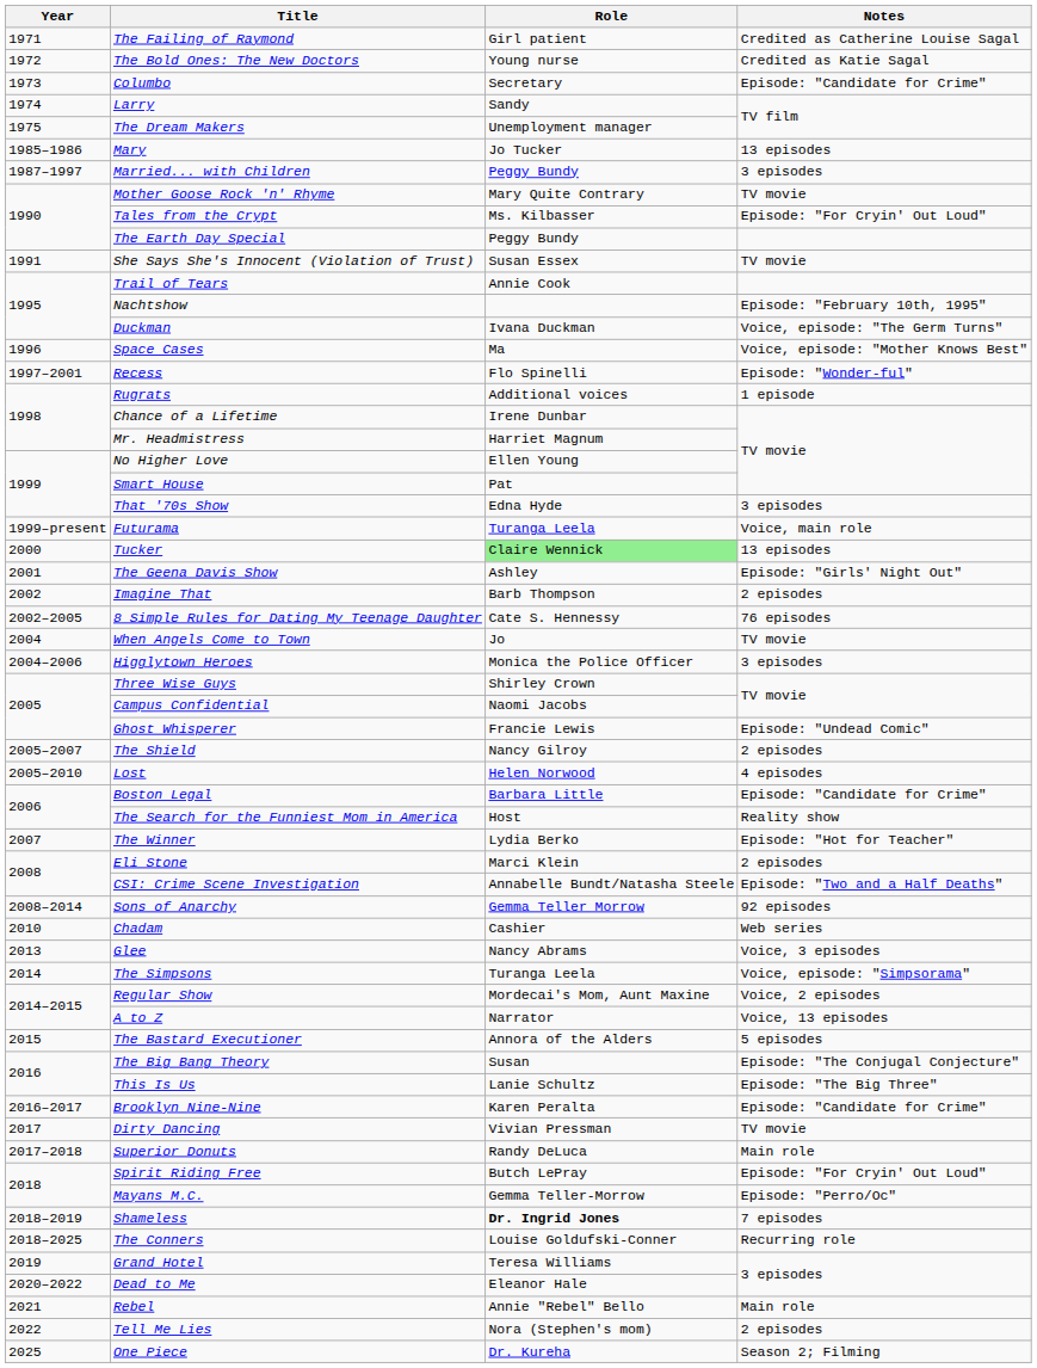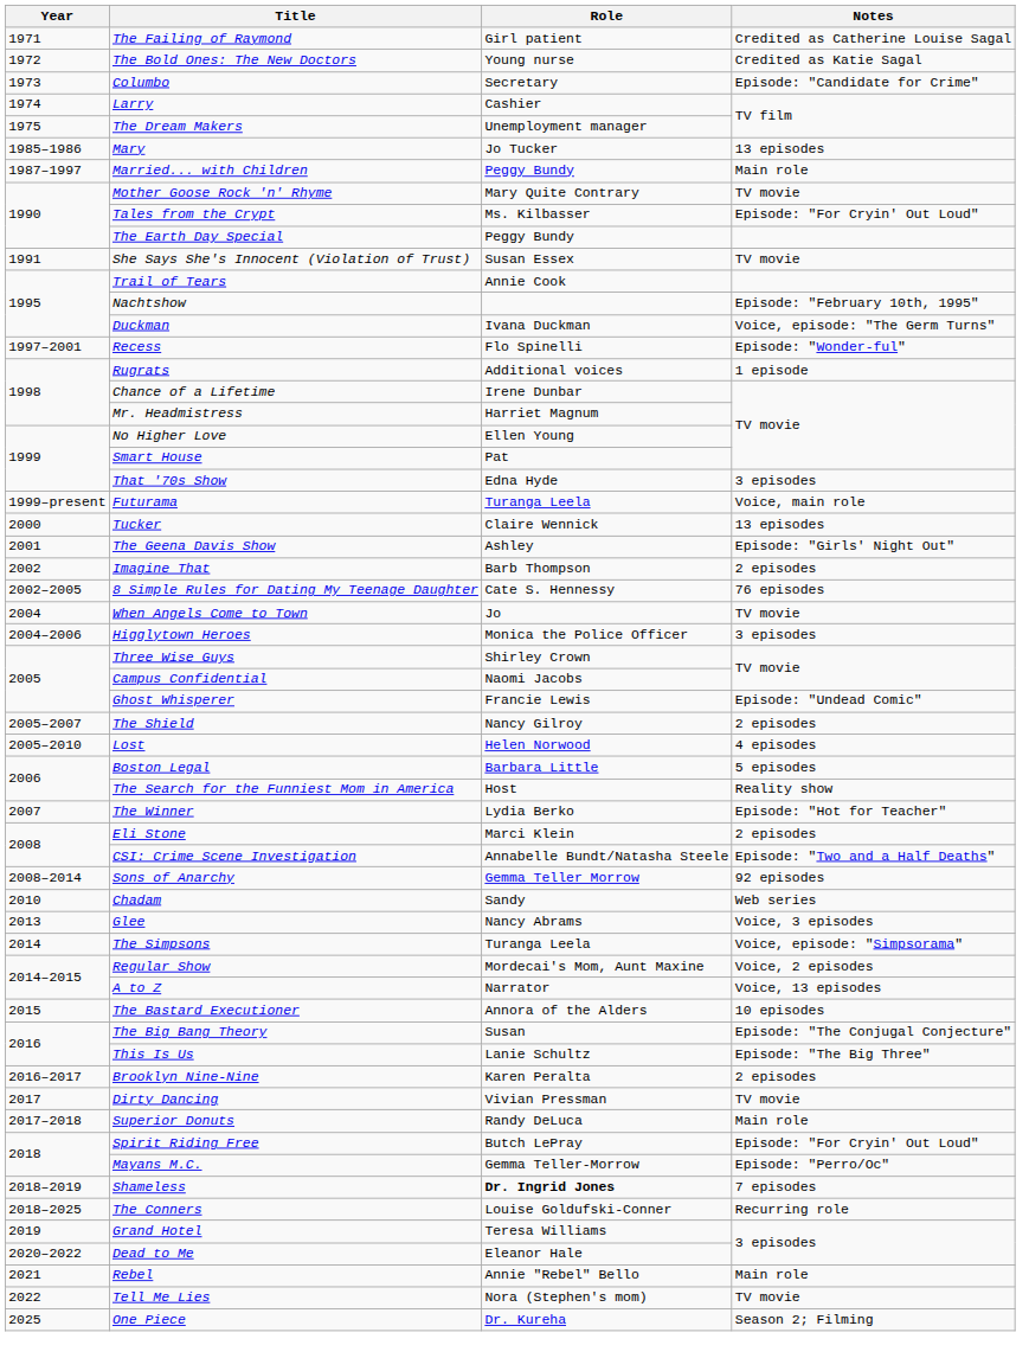 <table class="wikitable sortable">
 <tr>
 <th>Year</th>
 <th>Title</th>
 <th>Role</th>
 <th class="unsortable">Notes</th>
 </tr>
 <tr>
 <td>1971</td>
 <td><em><a href='#'>The Failing of Raymond</a></em></td>
 <td>Girl patient</td>
 <td>Credited as Catherine Louise Sagal</td>
 </tr>
 <tr>
 <td>1972</td>
 <td><em><a href='#'>The Bold Ones: The New Doctors</a></em></td>
 <td>Young nurse</td>
 <td>Credited as Katie Sagal</td>
 </tr>
 <tr>
 <td>1973</td>
 <td><em><a href='#'>Columbo</a></em></td>
 <td>Secretary</td>
 <td>Episode: "Candidate for Crime"</td>
 </tr>
 <tr>
 <td>1974</td>
 <td><em><a href='#'>Larry</a></em></td>
-<td>Sandy</td>
+<td>Cashier</td>
 <td rowspan=2>TV film</td>
 </tr>
 <tr>
 <td>1975</td>
 <td><em><a href='#'>The Dream Makers</a></em></td>
 <td>Unemployment manager</td>
 </tr>
 <tr>
 <td>1985–1986</td>
 <td><em><a href='#'>Mary</a></em></td>
 <td>Jo Tucker</td>
 <td>13 episodes</td>
 </tr>
 <tr>
 <td>1987–1997</td>
 <td><em><a href='#'>Married... with Children</a></em></td>
 <td><a href='#'>Peggy Bundy</a></td>
-<td>3 episodes</td>
+<td>Main role</td>
 </tr>
 <tr>
 <td rowspan=3>1990</td>
 <td><em><a href='#'>Mother Goose Rock 'n' Rhyme</a></em></td>
 <td>Mary Quite Contrary</td>
 <td>TV movie</td>
 </tr>
 <tr>
 <td><em><a href='#'>Tales from the Crypt</a></em></td>
 <td>Ms. Kilbasser</td>
 <td>Episode: "For Cryin' Out Loud"</td>
 </tr>
 <tr>
 <td><em><a href='#'>The Earth Day Special</a></em></td>
 <td>Peggy Bundy</td>
 <td></td>
 </tr>
 <tr>
 <td>1991</td>
 <td><em>She Says She's Innocent (Violation of Trust)</em></td>
 <td>Susan Essex</td>
 <td>TV movie</td>
 </tr>
 <tr>
 <td rowspan=3>1995</td>
 <td><em><a href='#'>Trail of Tears</a></em></td>
 <td>Annie Cook</td>
 <td></td>
 </tr>
 <tr>
 <td><em>Nachtshow</em></td>
 <td></td>
 <td>Episode: "February 10th, 1995"</td>
 </tr>
 <tr>
 <td><em><a href='#'>Duckman</a></em></td>
 <td>Ivana Duckman</td>
 <td>Voice, episode: "The Germ Turns"</td>
-</tr>
-<tr>
-<td>1996</td>
-<td><em><a href='#'>Space Cases</a></em></td>
-<td>Ma</td>
-<td>Voice, episode: "Mother Knows Best"</td>
 </tr>
 <tr>
 <td>1997–2001</td>
 <td><em><a href='#'>Recess</a></em></td>
 <td>Flo Spinelli</td>
 <td>Episode: "<a href='#'>Wonder-ful</a>"</td>
 </tr>
 <tr>
 <td rowspan=3>1998</td>
 <td><em><a href='#'>Rugrats</a></em></td>
 <td>Additional voices</td>
 <td>1 episode</td>
 </tr>
 <tr>
 <td><em>Chance of a Lifetime</em></td>
 <td>Irene Dunbar</td>
 <td rowspan=4>TV movie</td>
 </tr>
 <tr>
 <td><em>Mr. Headmistress</em></td>
 <td>Harriet Magnum</td>
 </tr>
 <tr>
 <td rowspan=3>1999</td>
 <td><em>No Higher Love</em></td>
 <td>Ellen Young</td>
 </tr>
 <tr>
 <td><em><a href='#'>Smart House</a></em></td>
 <td>Pat</td>
 </tr>
 <tr>
 <td><em><a href='#'>That '70s Show</a></em></td>
 <td>Edna Hyde</td>
 <td>3 episodes</td>
 </tr>
 <tr>
 <td>1999–present</td>
 <td><em><a href='#'>Futurama</a></em></td>
 <td><a href='#'>Turanga Leela</a></td>
 <td>Voice, main role</td>
 </tr>
 <tr>
 <td>2000</td>
 <td><em><a href='#'>Tucker</a></em></td>
-<td style="background: lightgreen;">Claire Wennick</td>
+<td>Claire Wennick</td>
 <td>13 episodes</td>
 </tr>
 <tr>
 <td>2001</td>
 <td><em><a href='#'>The Geena Davis Show</a></em></td>
 <td>Ashley</td>
 <td>Episode: "Girls' Night Out"</td>
 </tr>
 <tr>
 <td>2002</td>
 <td><em><a href='#'>Imagine That</a></em></td>
 <td>Barb Thompson</td>
 <td>2 episodes</td>
 </tr>
 <tr>
 <td>2002–2005</td>
 <td><em><a href='#'>8 Simple Rules for Dating My Teenage Daughter</a></em></td>
 <td>Cate S. Hennessy</td>
 <td>76 episodes</td>
 </tr>
 <tr>
 <td>2004</td>
 <td><em><a href='#'>When Angels Come to Town</a></em></td>
 <td>Jo</td>
 <td>TV movie</td>
 </tr>
 <tr>
 <td>2004–2006</td>
 <td><em><a href='#'>Higglytown Heroes</a></em></td>
 <td>Monica the Police Officer</td>
 <td>3 episodes</td>
 </tr>
 <tr>
 <td rowspan=3>2005</td>
 <td><em><a href='#'>Three Wise Guys</a></em></td>
 <td>Shirley Crown</td>
 <td rowspan=2>TV movie</td>
 </tr>
 <tr>
 <td><em><a href='#'>Campus Confidential</a></em></td>
 <td>Naomi Jacobs</td>
 </tr>
 <tr>
 <td><em><a href='#'>Ghost Whisperer</a></em></td>
 <td>Francie Lewis</td>
 <td>Episode: "Undead Comic"</td>
 </tr>
 <tr>
 <td>2005–2007</td>
 <td><em><a href='#'>The Shield</a></em></td>
 <td>Nancy Gilroy</td>
 <td>2 episodes</td>
 </tr>
 <tr>
 <td>2005–2010</td>
 <td><em><a href='#'>Lost</a></em></td>
 <td><a href='#'>Helen Norwood</a></td>
 <td>4 episodes</td>
 </tr>
 <tr>
 <td rowspan=2>2006</td>
 <td><em><a href='#'>Boston Legal</a></em></td>
 <td><a href='#'>Barbara Little</a></td>
-<td>Episode: "Candidate for Crime"</td>
+<td>5 episodes</td>
 </tr>
 <tr>
 <td><em><a href='#'>The Search for the Funniest Mom in America</a></em></td>
 <td>Host</td>
 <td>Reality show</td>
 </tr>
 <tr>
 <td>2007</td>
 <td><em><a href='#'>The Winner</a></em></td>
 <td>Lydia Berko</td>
 <td>Episode: "Hot for Teacher"</td>
 </tr>
 <tr>
 <td rowspan=2>2008</td>
 <td><em><a href='#'>Eli Stone</a></em></td>
 <td>Marci Klein</td>
 <td>2 episodes</td>
 </tr>
 <tr>
 <td><em><a href='#'>CSI: Crime Scene Investigation</a></em></td>
 <td>Annabelle Bundt/Natasha Steele</td>
 <td>Episode: "<a href='#'>Two and a Half Deaths</a>"</td>
 </tr>
 <tr>
 <td>2008–2014</td>
 <td><em><a href='#'>Sons of Anarchy</a></em></td>
 <td><a href='#'>Gemma Teller Morrow</a></td>
 <td>92 episodes</td>
 </tr>
 <tr>
 <td>2010</td>
 <td><em><a href='#'>Chadam</a></em></td>
-<td>Cashier</td>
+<td>Sandy</td>
 <td>Web series</td>
 </tr>
 <tr>
 <td>2013</td>
 <td><em><a href='#'>Glee</a></em></td>
 <td>Nancy Abrams</td>
 <td>Voice, 3 episodes</td>
 </tr>
 <tr>
 <td>2014</td>
 <td><em><a href='#'>The Simpsons</a></em></td>
 <td>Turanga Leela</td>
 <td>Voice, episode: "<a href='#'>Simpsorama</a>"</td>
 </tr>
 <tr>
 <td rowspan=2>2014–2015</td>
 <td><em><a href='#'>Regular Show</a></em></td>
 <td>Mordecai's Mom, Aunt Maxine</td>
 <td>Voice, 2 episodes</td>
 </tr>
 <tr>
 <td><em><a href='#'>A to Z</a></em></td>
 <td>Narrator</td>
 <td>Voice, 13 episodes</td>
 </tr>
 <tr>
 <td>2015</td>
 <td><em><a href='#'>The Bastard Executioner</a></em></td>
 <td>Annora of the Alders</td>
-<td>5 episodes</td>
+<td>10 episodes</td>
 </tr>
 <tr>
 <td rowspan=2>2016</td>
 <td><em><a href='#'>The Big Bang Theory</a></em></td>
 <td>Susan</td>
 <td>Episode: "The Conjugal Conjecture"</td>
 </tr>
 <tr>
 <td><em><a href='#'>This Is Us</a></em></td>
 <td>Lanie Schultz</td>
 <td>Episode: "The Big Three"</td>
 </tr>
 <tr>
 <td>2016–2017</td>
 <td><em><a href='#'>Brooklyn Nine-Nine</a></em></td>
 <td>Karen Peralta</td>
-<td>Episode: "Candidate for Crime"</td>
+<td>2 episodes</td>
 </tr>
 <tr>
 <td>2017</td>
 <td><em><a href='#'>Dirty Dancing</a></em></td>
 <td>Vivian Pressman</td>
 <td>TV movie</td>
 </tr>
 <tr>
 <td>2017–2018</td>
 <td><em><a href='#'>Superior Donuts</a></em></td>
 <td>Randy DeLuca</td>
 <td>Main role</td>
 </tr>
 <tr>
 <td rowspan=2>2018</td>
 <td><em><a href='#'>Spirit Riding Free</a></em></td>
 <td>Butch LePray</td>
 <td>Episode: "For Cryin' Out Loud"</td>
 </tr>
 <tr>
 <td><em><a href='#'>Mayans M.C.</a></em></td>
 <td>Gemma Teller-Morrow</td>
 <td>Episode: "Perro/Oc"</td>
 </tr>
 <tr>
 <td>2018–2019</td>
 <td><em><a href='#'>Shameless</a></em></td>
 <td><strong>Dr. Ingrid Jones</strong></td>
 <td>7 episodes</td>
 </tr>
 <tr>
 <td>2018–2025</td>
 <td><em><a href='#'>The Conners</a></em></td>
 <td>Louise Goldufski-Conner</td>
 <td>Recurring role</td>
 </tr>
 <tr>
 <td>2019</td>
 <td><em><a href='#'>Grand Hotel</a></em></td>
 <td>Teresa Williams</td>
 <td rowspan=2>3 episodes</td>
 </tr>
 <tr>
 <td>2020–2022</td>
 <td><em><a href='#'>Dead to Me</a></em></td>
 <td>Eleanor Hale</td>
 </tr>
 <tr>
 <td>2021</td>
 <td><em><a href='#'>Rebel</a></em></td>
 <td>Annie "Rebel" Bello</td>
 <td>Main role</td>
 </tr>
 <tr>
 <td>2022</td>
 <td><em><a href='#'>Tell Me Lies</a></em></td>
 <td>Nora (Stephen's mom)</td>
-<td>2 episodes</td>
+<td>TV movie</td>
 </tr>
 <tr>
 <td>2025</td>
 <td><em><a href='#'>One Piece</a></em></td>
 <td><a href='#'>Dr. Kureha</a></td>
 <td>Season 2; Filming</td>
 </tr>
 </table>
